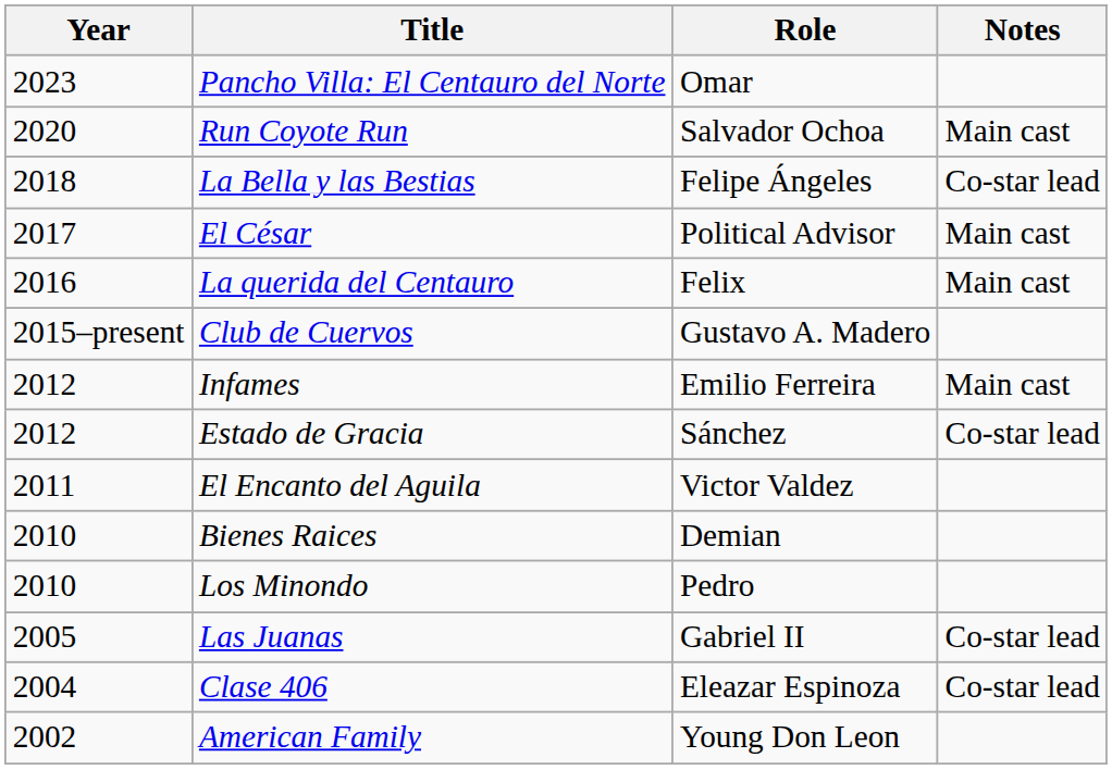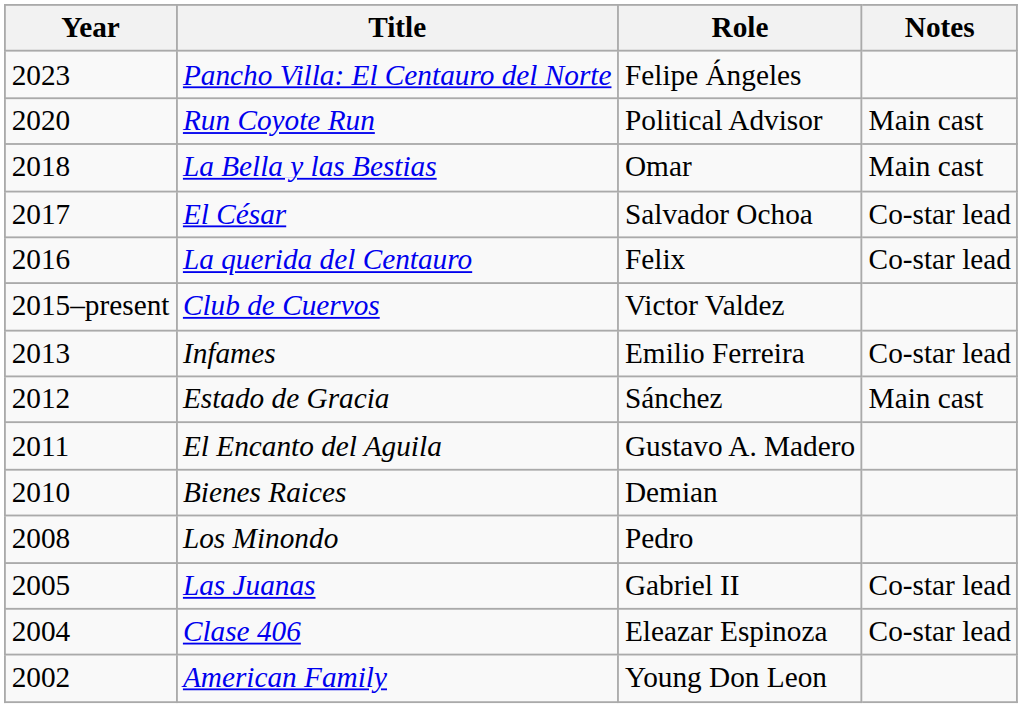 <table class="wikitable sortable">
 <tr>
 <th>Year</th>
 <th>Title</th>
 <th>Role</th>
 <th>Notes</th>
 </tr>
 <tr>
 <td>2023</td>
 <td><em><a href='#'>Pancho Villa: El Centauro del Norte</a></em></td>
-<td>Omar</td>
+<td>Felipe Ángeles</td>
 <td></td>
 </tr>
 <tr>
 <td>2020</td>
 <td><em><a href='#'>Run Coyote Run</a></em></td>
-<td>Salvador Ochoa</td>
+<td>Political Advisor</td>
 <td>Main cast</td>
 </tr>
 <tr>
 <td>2018</td>
 <td><em><a href='#'>La Bella y las Bestias</a></em></td>
-<td>Felipe Ángeles</td>
-<td>Co-star lead</td>
+<td>Omar</td>
+<td>Main cast</td>
 </tr>
 <tr>
 <td>2017</td>
 <td><em><a href='#'>El César</a></em></td>
-<td>Political Advisor</td>
-<td>Main cast</td>
+<td>Salvador Ochoa</td>
+<td>Co-star lead</td>
 </tr>
 <tr>
 <td>2016</td>
 <td><em><a href='#'>La querida del Centauro</a></em></td>
 <td>Felix</td>
-<td>Main cast</td>
+<td>Co-star lead</td>
 </tr>
 <tr>
 <td>2015–present</td>
 <td><em><a href='#'>Club de Cuervos</a></em></td>
-<td>Gustavo A. Madero</td>
+<td>Victor Valdez</td>
 <td></td>
 </tr>
 <tr>
-<td>2012</td>
+<td>2013</td>
 <td><em>Infames</em></td>
 <td>Emilio Ferreira</td>
-<td>Main cast</td>
+<td>Co-star lead</td>
 </tr>
 <tr>
 <td>2012</td>
 <td><em>Estado de Gracia</em></td>
 <td>Sánchez</td>
-<td>Co-star lead</td>
+<td>Main cast</td>
 </tr>
 <tr>
 <td>2011</td>
 <td><em>El Encanto del Aguila</em></td>
-<td>Victor Valdez</td>
+<td>Gustavo A. Madero</td>
 <td></td>
 </tr>
 <tr>
 <td>2010</td>
 <td><em>Bienes Raices</em></td>
 <td>Demian</td>
 <td></td>
 </tr>
 <tr>
-<td>2010</td>
+<td>2008</td>
 <td><em>Los Minondo</em></td>
 <td>Pedro</td>
 <td></td>
 </tr>
 <tr>
 <td>2005</td>
 <td><em><a href='#'>Las Juanas</a></em></td>
 <td>Gabriel II</td>
 <td>Co-star lead</td>
 </tr>
 <tr>
 <td>2004</td>
 <td><em><a href='#'>Clase 406</a></em></td>
 <td>Eleazar Espinoza</td>
 <td>Co-star lead</td>
 </tr>
 <tr>
 <td>2002</td>
 <td><em><a href='#'>American Family</a></em></td>
 <td>Young Don Leon</td>
 <td></td>
 </tr>
 </table>
